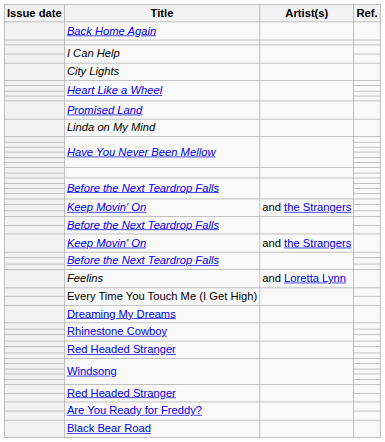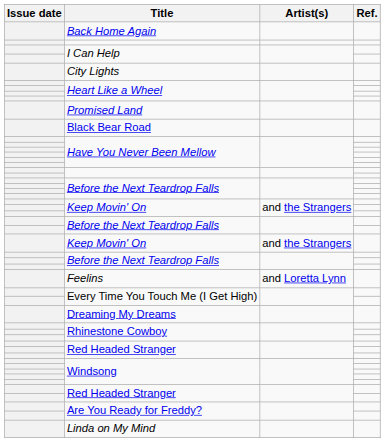 <table class="wikitable sortable plainrowheaders">
 <tr>
 <th scope=col>Issue date</th>
 <th scope=col>Title</th>
 <th scope=col>Artist(s)</th>
 <th scope=col class=unsortable>Ref.</th>
 </tr>
 <tr>
 <th scope=row></th>
 <td><em><a href='#'>Back Home Again</a></em></td>
 <td></td>
 <td align=center></td>
 </tr>
 <tr>
 <th scope=row></th>
 <td><em></em></td>
 <td></td>
 <td align=center></td>
 </tr>
 <tr>
 <th scope=row></th>
 <td rowspan="2"><em>I Can Help</em></td>
 <td rowspan="2"></td>
 <td align=center></td>
 </tr>
 <tr>
 <th scope=row></th>
 <td align=center></td>
 </tr>
 <tr>
 <th scope=row></th>
 <td><em>City Lights</em></td>
 <td></td>
 <td align=center></td>
 </tr>
 <tr>
 <th scope=row></th>
 <td rowspan="4"><em><a href='#'>Heart Like a Wheel</a></em></td>
 <td rowspan="4"></td>
 <td align=center></td>
 </tr>
 <tr>
 <th scope=row></th>
 <td align=center></td>
 </tr>
 <tr>
 <th scope=row></th>
 <td align=center></td>
 </tr>
 <tr>
 <th scope=row></th>
 <td align=center></td>
 </tr>
 <tr>
 <th scope=row></th>
 <td><em><a href='#'>Promised Land</a></em></td>
 <td></td>
 <td align=center></td>
 </tr>
 <tr>
 <th scope=row></th>
-<td><em>Linda on My Mind</em></td>
+<td></em><a href='#'>Black Bear Road</a><em></td>
 <td></td>
 <td align=center></td>
 </tr>
 <tr>
 <th scope=row></th>
 <td rowspan="6"><em><a href='#'>Have You Never Been Mellow</a></em></td>
 <td rowspan="6"></td>
 <td align=center></td>
 </tr>
 <tr>
 <th scope=row></th>
 <td align=center></td>
 </tr>
 <tr>
 <th scope=row></th>
 <td align=center></td>
 </tr>
 <tr>
 <th scope=row></th>
 <td align=center></td>
 </tr>
 <tr>
 <th scope=row></th>
 <td align=center></td>
 </tr>
 <tr>
 <th scope=row></th>
 <td align=center></td>
 </tr>
 <tr>
 <th scope=row></th>
 <td rowspan="2"><em></em></td>
 <td rowspan="2"></td>
 <td align=center></td>
 </tr>
 <tr>
 <th scope=row></th>
 <td align=center></td>
 </tr>
 <tr>
 <th scope=row></th>
 <td rowspan="4"><em><a href='#'>Before the Next Teardrop Falls</a></em></td>
 <td rowspan="4"></td>
 <td align=center></td>
 </tr>
 <tr>
 <th scope=row></th>
 <td align=center></td>
 </tr>
 <tr>
 <th scope=row></th>
 <td align=center></td>
 </tr>
 <tr>
 <th scope=row></th>
 <td align=center></td>
 </tr>
 <tr>
 <th scope=row></th>
 <td rowspan="3"><em><a href='#'>Keep Movin' On</a></em></td>
 <td rowspan="3"> and <a href='#'>the Strangers</a></td>
 <td align=center></td>
 </tr>
 <tr>
 <th scope=row></th>
 <td align=center></td>
 </tr>
 <tr>
 <th scope=row></th>
 <td align=center></td>
 </tr>
 <tr>
 <th scope=row></th>
 <td rowspan="2"><em><a href='#'>Before the Next Teardrop Falls</a></em></td>
 <td rowspan="2"></td>
 <td align=center></td>
 </tr>
 <tr>
 <th scope=row></th>
 <td align=center></td>
 </tr>
 <tr>
 <th scope=row></th>
 <td><em><a href='#'>Keep Movin' On</a></em></td>
 <td> and <a href='#'>the Strangers</a></td>
 <td align=center></td>
 </tr>
 <tr>
 <th scope=row></th>
 <td rowspan="3"><em><a href='#'>Before the Next Teardrop Falls</a></em></td>
 <td rowspan="3"></td>
 <td align=center></td>
 </tr>
 <tr>
 <th scope=row></th>
 <td align=center></td>
 </tr>
 <tr>
 <th scope=row></th>
 <td align=center></td>
 </tr>
 <tr>
 <th scope=row></th>
 <td><em>Feelins<strong></td>
 <td> and <a href='#'>Loretta Lynn</a></td>
 <td align=center></td>
 </tr>
 <tr>
 <th scope=row></th>
 <td rowspan="2"></em>Every Time You Touch Me (I Get High)<em></td>
 <td rowspan="2"></td>
 <td align=center></td>
 </tr>
 <tr>
 <th scope=row></th>
 <td align=center></td>
 </tr>
 <tr>
 <th scope=row></th>
 <td></em><a href='#'>Dreaming My Dreams</a><em></td>
 <td></td>
 <td align=center></td>
 </tr>
 <tr>
 <th scope=row></th>
 <td rowspan="3"></em><a href='#'>Rhinestone Cowboy</a><em></td>
 <td rowspan="3"></td>
 <td align=center></td>
 </tr>
 <tr>
 <th scope=row></th>
 <td align=center></td>
 </tr>
 <tr>
 <th scope=row></th>
 <td align=center></td>
 </tr>
 <tr>
 <th scope=row></th>
 <td rowspan="3"></em><a href='#'>Red Headed Stranger</a><em></td>
 <td rowspan="3"></td>
 <td align=center></td>
 </tr>
 <tr>
 <th scope=row></th>
 <td align=center></td>
 </tr>
 <tr>
 <th scope=row></th>
 <td align=center></td>
 </tr>
 <tr>
 <th scope=row></th>
 <td rowspan="5"></em><a href='#'>Windsong</a><em></td>
 <td rowspan="5"></td>
 <td align=center></td>
 </tr>
 <tr>
 <th scope=row></th>
 <td align=center></td>
 </tr>
 <tr>
 <th scope=row></th>
 <td align=center></td>
 </tr>
 <tr>
 <th scope=row></th>
 <td align=center></td>
 </tr>
 <tr>
 <th scope=row></th>
 <td align=center></td>
 </tr>
 <tr>
 <th scope=row></th>
 <td rowspan="2"></em><a href='#'>Red Headed Stranger</a><em></td>
 <td rowspan="2"></td>
 <td align=center></td>
 </tr>
 <tr>
 <th scope=row></th>
 <td align=center></td>
 </tr>
 <tr>
 <th scope=row></th>
 <td rowspan="2"></em><a href='#'>Are You Ready for Freddy?</a><em></td>
 <td rowspan="2"></td>
 <td align=center></td>
 </tr>
 <tr>
 <th scope=row></th>
 <td align=center></td>
 </tr>
 <tr>
 <th scope=row></th>
-<td></em><a href='#'>Black Bear Road</a><em></td>
+<td><em>Linda on My Mind</em></td>
 <td></td>
 <td align=center></td>
 </tr>
 </table>
